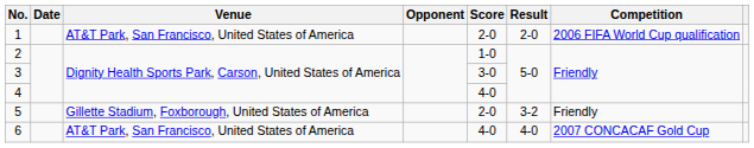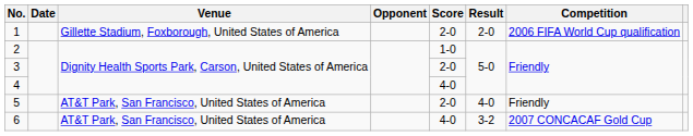 <table class="wikitable sortable">
 <tr>
 <th scope="col">No.</th>
 <th scope="col">Date</th>
 <th scope="col">Venue</th>
 <th scope="col">Opponent</th>
 <th scope="col">Score</th>
 <th scope="col">Result</th>
 <th scope="col">Competition</th>
 <th scope="col" class="unsortable"></th>
 </tr>
 <tr>
 <td style="text-align:center">1</td>
 <td></td>
-<td><a href='#'>AT&T Park</a>, <a href='#'>San Francisco</a>, United States of America</td>
+<td><a href='#'>Gillette Stadium</a>, <a href='#'>Foxborough</a>, United States of America</td>
 <td></td>
 <td style="text-align:center">2-0</td>
 <td style="text-align:center">2-0</td>
 <td><a href='#'>2006 FIFA World Cup qualification</a></td>
 <td></td>
 </tr>
 <tr>
 <td style="text-align:center">2</td>
 <td rowspan="3"></td>
 <td rowspan="3"><a href='#'>Dignity Health Sports Park</a>, <a href='#'>Carson</a>, United States of America</td>
 <td rowspan="3"></td>
 <td style="text-align:center">1-0</td>
 <td rowspan="3" style="text-align:center">5-0</td>
 <td rowspan="3"><a href='#'>Friendly</a></td>
 <td rowspan="3"></td>
 </tr>
 <tr>
 <td style="text-align:center">3</td>
-<td style="text-align:center">3-0</td>
+<td style="text-align:center">2-0</td>
 </tr>
 <tr>
 <td style="text-align:center">4</td>
 <td style="text-align:center">4-0</td>
 </tr>
 <tr>
 <td style="text-align:center">5</td>
 <td></td>
-<td><a href='#'>Gillette Stadium</a>, <a href='#'>Foxborough</a>, United States of America</td>
+<td><a href='#'>AT&T Park</a>, <a href='#'>San Francisco</a>, United States of America</td>
 <td></td>
 <td style="text-align:center">2-0</td>
-<td style="text-align:center">3-2</td>
+<td style="text-align:center">4-0</td>
 <td>Friendly</td>
 <td></td>
 </tr>
 <tr>
 <td style="text-align:center">6</td>
 <td></td>
 <td><a href='#'>AT&T Park</a>, <a href='#'>San Francisco</a>, United States of America</td>
 <td></td>
 <td style="text-align:center">4-0</td>
-<td style="text-align:center">4-0</td>
+<td style="text-align:center">3-2</td>
 <td><a href='#'>2007 CONCACAF Gold Cup</a></td>
 <td></td>
 </tr>
 </table>
